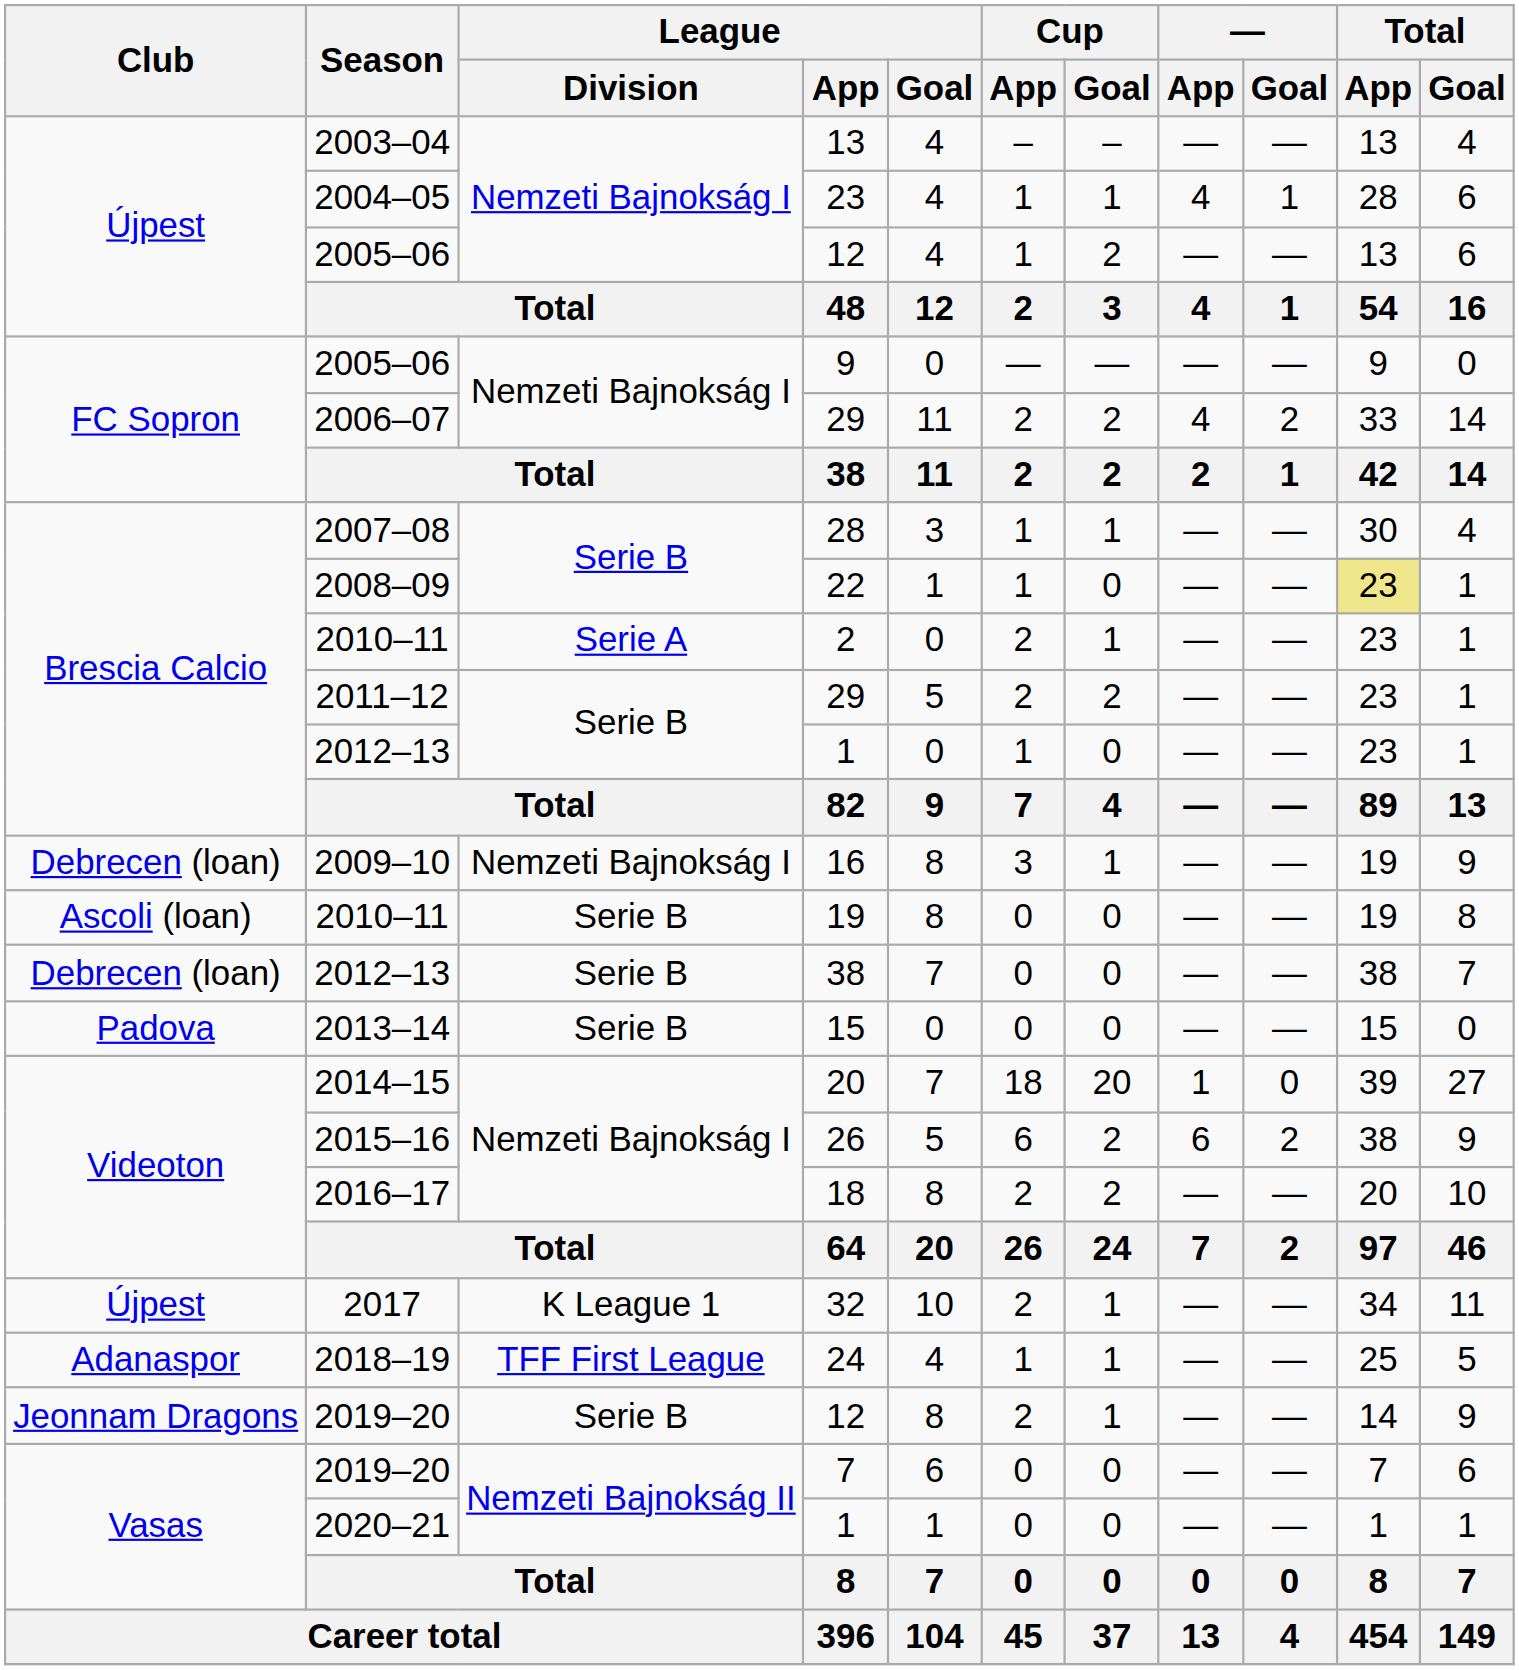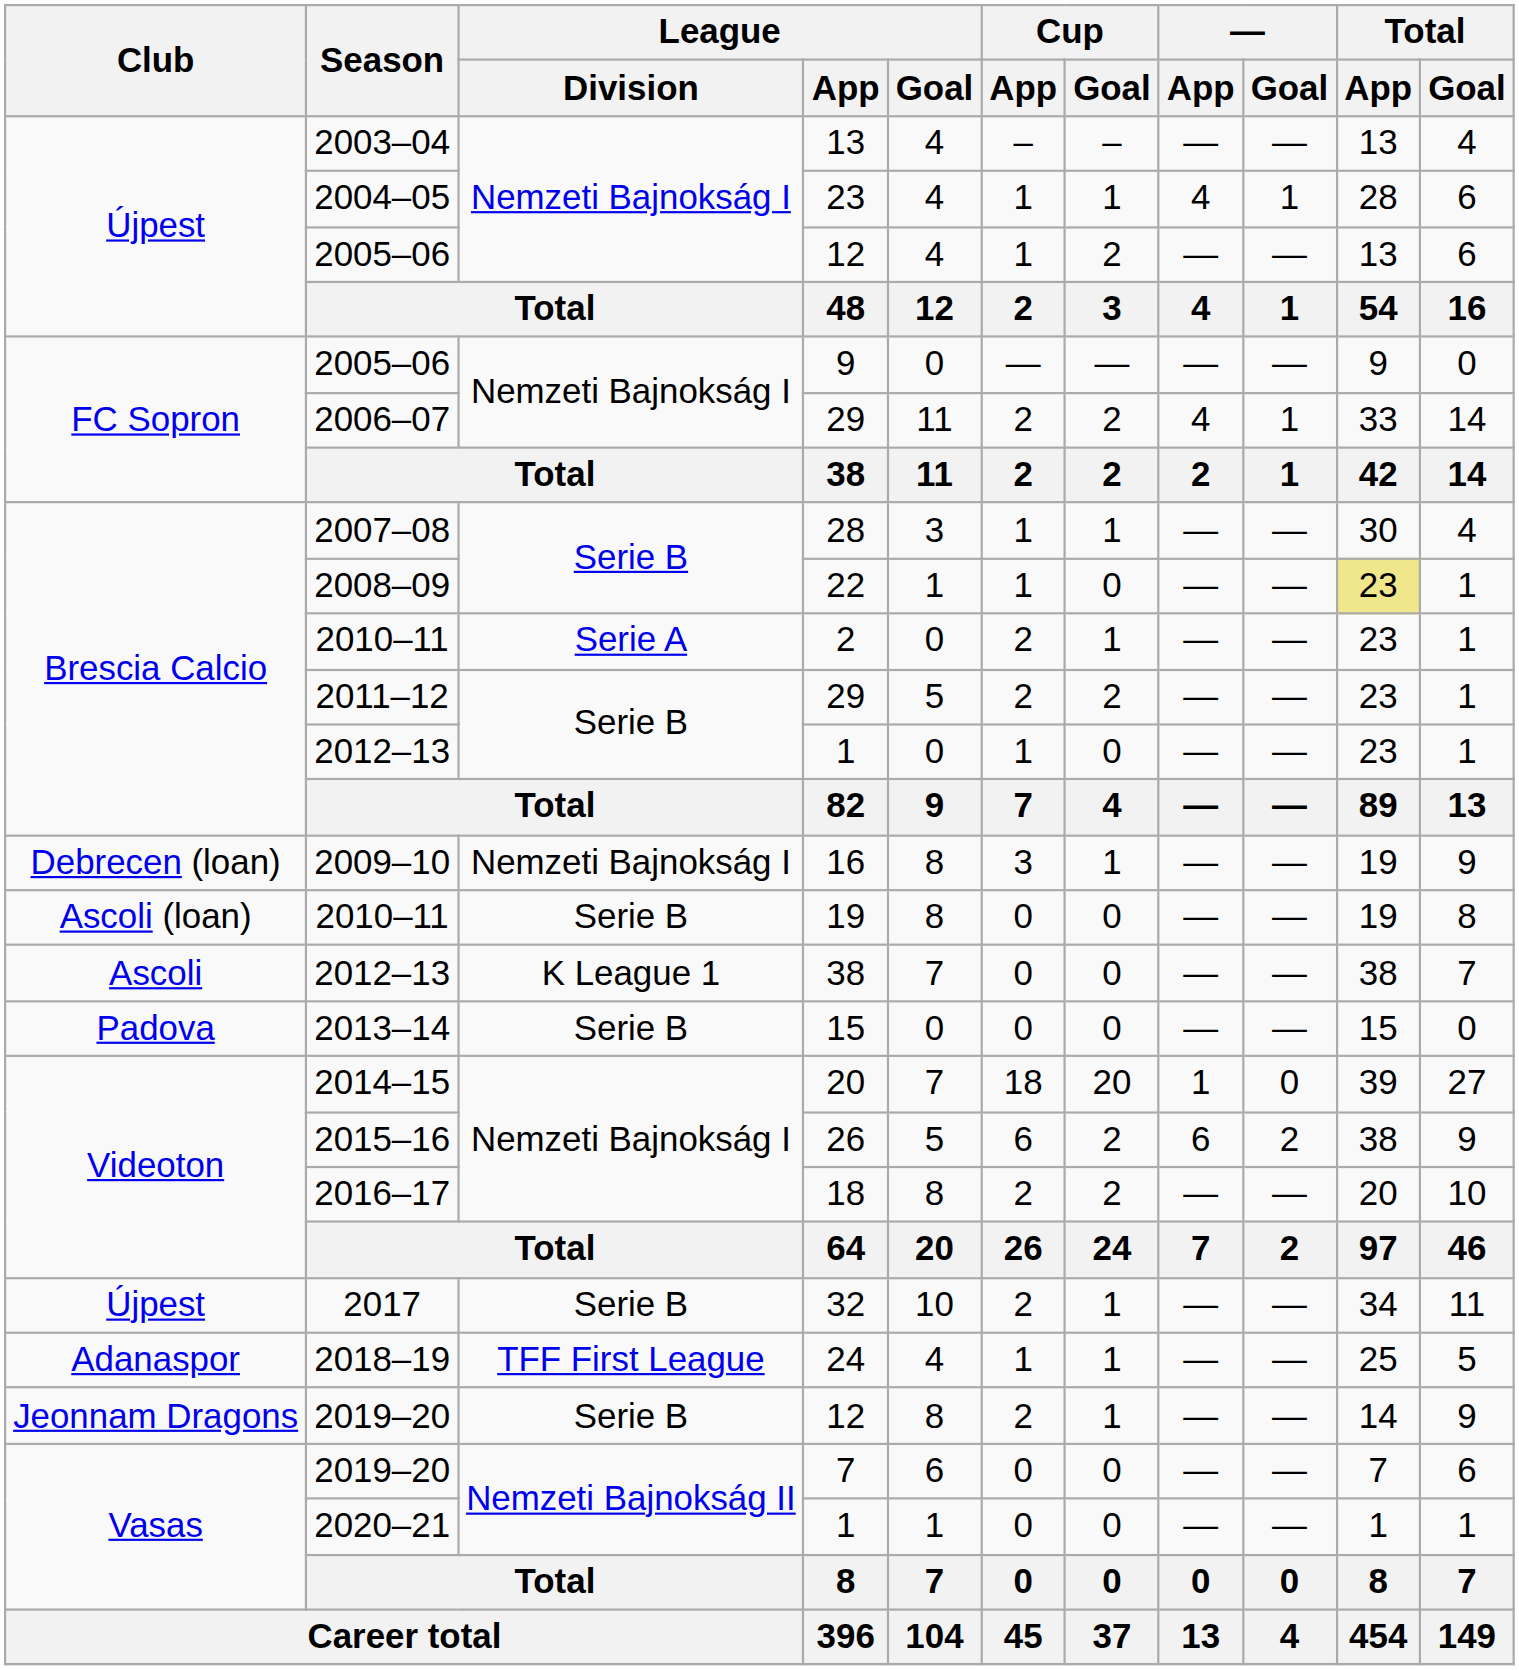 <table class="wikitable" style="text-align: center">
 <tr>
 <th rowspan="2">Club</th>
 <th rowspan="2">Season</th>
 <th colspan="3">League</th>
 <th colspan="2">Cup</th>
 <th colspan="2">—</th>
 <th colspan="2">Total</th>
 </tr>
 <tr>
 <th>Division</th>
 <th>App</th>
 <th>Goal</th>
 <th>App</th>
 <th>Goal</th>
 <th>App</th>
 <th>Goal</th>
 <th>App</th>
 <th>Goal</th>
 </tr>
 <tr>
 <td rowspan="4"><a href='#'>Újpest</a></td>
 <td>2003–04</td>
 <td rowspan="3"><a href='#'>Nemzeti Bajnokság I</a></td>
 <td>13</td>
 <td>4</td>
 <td>–</td>
 <td>–</td>
 <td>—</td>
 <td>—</td>
 <td>13</td>
 <td>4</td>
 </tr>
 <tr>
 <td>2004–05</td>
 <td>23</td>
 <td>4</td>
 <td>1</td>
 <td>1</td>
 <td>4</td>
 <td>1</td>
 <td>28</td>
 <td>6</td>
 </tr>
 <tr>
 <td>2005–06</td>
 <td>12</td>
 <td>4</td>
 <td>1</td>
 <td>2</td>
 <td>—</td>
 <td>—</td>
 <td>13</td>
 <td>6</td>
 </tr>
 <tr>
 <th colspan="2">Total</th>
 <th>48</th>
 <th>12</th>
 <th>2</th>
 <th>3</th>
 <th>4</th>
 <th>1</th>
 <th>54</th>
 <th>16</th>
 </tr>
 <tr>
 <td rowspan="3"><a href='#'>FC Sopron</a></td>
 <td>2005–06</td>
 <td rowspan="2">Nemzeti Bajnokság I</td>
 <td>9</td>
 <td>0</td>
 <td>—</td>
 <td>—</td>
 <td>—</td>
 <td>—</td>
 <td>9</td>
 <td>0</td>
 </tr>
 <tr>
 <td>2006–07</td>
 <td>29</td>
 <td>11</td>
 <td>2</td>
 <td>2</td>
 <td>4</td>
-<td>2</td>
+<td>1</td>
 <td>33</td>
 <td>14</td>
 </tr>
 <tr>
 <th colspan="2">Total</th>
 <th>38</th>
 <th>11</th>
 <th>2</th>
 <th>2</th>
 <th>2</th>
 <th>1</th>
 <th>42</th>
 <th>14</th>
 </tr>
 <tr>
 <td rowspan="6"><a href='#'>Brescia Calcio</a></td>
 <td>2007–08</td>
 <td rowspan="2"><a href='#'>Serie B</a></td>
 <td>28</td>
 <td>3</td>
 <td>1</td>
 <td>1</td>
 <td>—</td>
 <td>—</td>
 <td>30</td>
 <td>4</td>
 </tr>
 <tr>
 <td>2008–09</td>
 <td>22</td>
 <td>1</td>
 <td>1</td>
 <td>0</td>
 <td>—</td>
 <td>—</td>
 <td style="background: khaki;">23</td>
 <td>1</td>
 </tr>
 <tr>
 <td>2010–11</td>
 <td><a href='#'>Serie A</a></td>
 <td>2</td>
 <td>0</td>
 <td>2</td>
 <td>1</td>
 <td>—</td>
 <td>—</td>
 <td>23</td>
 <td>1</td>
 </tr>
 <tr>
 <td>2011–12</td>
 <td rowspan="2">Serie B</td>
 <td>29</td>
 <td>5</td>
 <td>2</td>
 <td>2</td>
 <td>—</td>
 <td>—</td>
 <td>23</td>
 <td>1</td>
 </tr>
 <tr>
 <td>2012–13</td>
 <td>1</td>
 <td>0</td>
 <td>1</td>
 <td>0</td>
 <td>—</td>
 <td>—</td>
 <td>23</td>
 <td>1</td>
 </tr>
 <tr>
 <th colspan="2">Total</th>
 <th>82</th>
 <th>9</th>
 <th>7</th>
 <th>4</th>
 <th>—</th>
 <th>—</th>
 <th>89</th>
 <th>13</th>
 </tr>
 <tr>
 <td><a href='#'>Debrecen</a> (loan)</td>
 <td>2009–10</td>
 <td>Nemzeti Bajnokság I</td>
 <td>16</td>
 <td>8</td>
 <td>3</td>
 <td>1</td>
 <td>—</td>
 <td>—</td>
 <td>19</td>
 <td>9</td>
 </tr>
 <tr>
 <td><a href='#'>Ascoli</a> (loan)</td>
 <td>2010–11</td>
 <td>Serie B</td>
 <td>19</td>
 <td>8</td>
 <td>0</td>
 <td>0</td>
 <td>—</td>
 <td>—</td>
 <td>19</td>
 <td>8</td>
 </tr>
 <tr>
-<td><a href='#'>Debrecen</a> (loan)</td>
+<td><a href='#'>Ascoli</a></td>
 <td>2012–13</td>
-<td>Serie B</td>
+<td>K League 1</td>
 <td>38</td>
 <td>7</td>
 <td>0</td>
 <td>0</td>
 <td>—</td>
 <td>—</td>
 <td>38</td>
 <td>7</td>
 </tr>
 <tr>
 <td><a href='#'>Padova</a></td>
 <td>2013–14</td>
 <td>Serie B</td>
 <td>15</td>
 <td>0</td>
 <td>0</td>
 <td>0</td>
 <td>—</td>
 <td>—</td>
 <td>15</td>
 <td>0</td>
 </tr>
 <tr>
 <td rowspan="4"><a href='#'>Videoton</a></td>
 <td>2014–15</td>
 <td rowspan="3">Nemzeti Bajnokság I</td>
 <td>20</td>
 <td>7</td>
 <td>18</td>
 <td>20</td>
 <td>1</td>
 <td>0</td>
 <td>39</td>
 <td>27</td>
 </tr>
 <tr>
 <td>2015–16</td>
 <td>26</td>
 <td>5</td>
 <td>6</td>
 <td>2</td>
 <td>6</td>
 <td>2</td>
 <td>38</td>
 <td>9</td>
 </tr>
 <tr>
 <td>2016–17</td>
 <td>18</td>
 <td>8</td>
 <td>2</td>
 <td>2</td>
 <td>—</td>
 <td>—</td>
 <td>20</td>
 <td>10</td>
 </tr>
 <tr>
 <th colspan="2">Total</th>
 <th>64</th>
 <th>20</th>
 <th>26</th>
 <th>24</th>
 <th>7</th>
 <th>2</th>
 <th>97</th>
 <th>46</th>
 </tr>
 <tr>
 <td rowspan="1"><a href='#'>Újpest</a></td>
 <td>2017</td>
-<td>K League 1</td>
+<td>Serie B</td>
 <td>32</td>
 <td>10</td>
 <td>2</td>
 <td>1</td>
 <td>—</td>
 <td>—</td>
 <td>34</td>
 <td>11</td>
 </tr>
 <tr>
 <td><a href='#'>Adanaspor</a></td>
 <td>2018–19</td>
 <td><a href='#'>TFF First League</a></td>
 <td>24</td>
 <td>4</td>
 <td>1</td>
 <td>1</td>
 <td>—</td>
 <td>—</td>
 <td>25</td>
 <td>5</td>
 </tr>
 <tr>
 <td><a href='#'>Jeonnam Dragons</a></td>
 <td>2019–20</td>
 <td>Serie B</td>
 <td>12</td>
 <td>8</td>
 <td>2</td>
 <td>1</td>
 <td>—</td>
 <td>—</td>
 <td>14</td>
 <td>9</td>
 </tr>
 <tr>
 <td rowspan="3"><a href='#'>Vasas</a></td>
 <td>2019–20</td>
 <td rowspan="2"><a href='#'>Nemzeti Bajnokság II</a></td>
 <td>7</td>
 <td>6</td>
 <td>0</td>
 <td>0</td>
 <td>—</td>
 <td>—</td>
 <td>7</td>
 <td>6</td>
 </tr>
 <tr>
 <td>2020–21</td>
 <td>1</td>
 <td>1</td>
 <td>0</td>
 <td>0</td>
 <td>—</td>
 <td>—</td>
 <td>1</td>
 <td>1</td>
 </tr>
 <tr>
 <th colspan="2">Total</th>
 <th>8</th>
 <th>7</th>
 <th>0</th>
 <th>0</th>
 <th>0</th>
 <th>0</th>
 <th>8</th>
 <th>7</th>
 </tr>
 <tr>
 <th colspan="3">Career total</th>
 <th>396</th>
 <th>104</th>
 <th>45</th>
 <th>37</th>
 <th>13</th>
 <th>4</th>
 <th>454</th>
 <th>149</th>
 </tr>
 <tr>
 </tr>
 </table>
